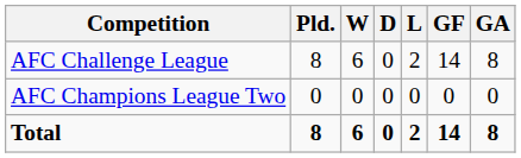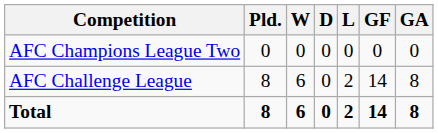 <table class="wikitable">
 <tr>
 <th>Competition</th>
 <th>Pld.</th>
 <th>W</th>
 <th>D</th>
 <th>L</th>
 <th>GF</th>
 <th>GA</th>
 </tr>
 <tr>
+<td><a href='#'>AFC Champions League Two</a></td>
+<td style="text-align:center;">0</td>
+<td style="text-align:center;">0</td>
+<td style="text-align:center;">0</td>
+<td style="text-align:center;">0</td>
+<td style="text-align:center;">0</td>
+<td style="text-align:center;">0</td>
+</tr>
+<tr>
 <td><a href='#'>AFC Challenge League</a></td>
 <td style="text-align:center;">8</td>
 <td style="text-align:center;">6</td>
 <td style="text-align:center;">0</td>
 <td style="text-align:center;">2</td>
 <td style="text-align:center;">14</td>
 <td style="text-align:center;">8</td>
-</tr>
-<tr>
-<td><a href='#'>AFC Champions League Two</a></td>
-<td style="text-align:center;">0</td>
-<td style="text-align:center;">0</td>
-<td style="text-align:center;">0</td>
-<td style="text-align:center;">0</td>
-<td style="text-align:center;">0</td>
-<td style="text-align:center;">0</td>
 </tr>
 <tr>
 <td><strong>Total</strong></td>
 <td style="text-align:center;"><strong>8</strong></td>
 <td style="text-align:center;"><strong>6</strong></td>
 <td style="text-align:center;"><strong>0</strong></td>
 <td style="text-align:center;"><strong>2</strong></td>
 <td style="text-align:center;"><strong>14</strong></td>
 <td style="text-align:center;"><strong>8</strong></td>
 </tr>
 </table>
